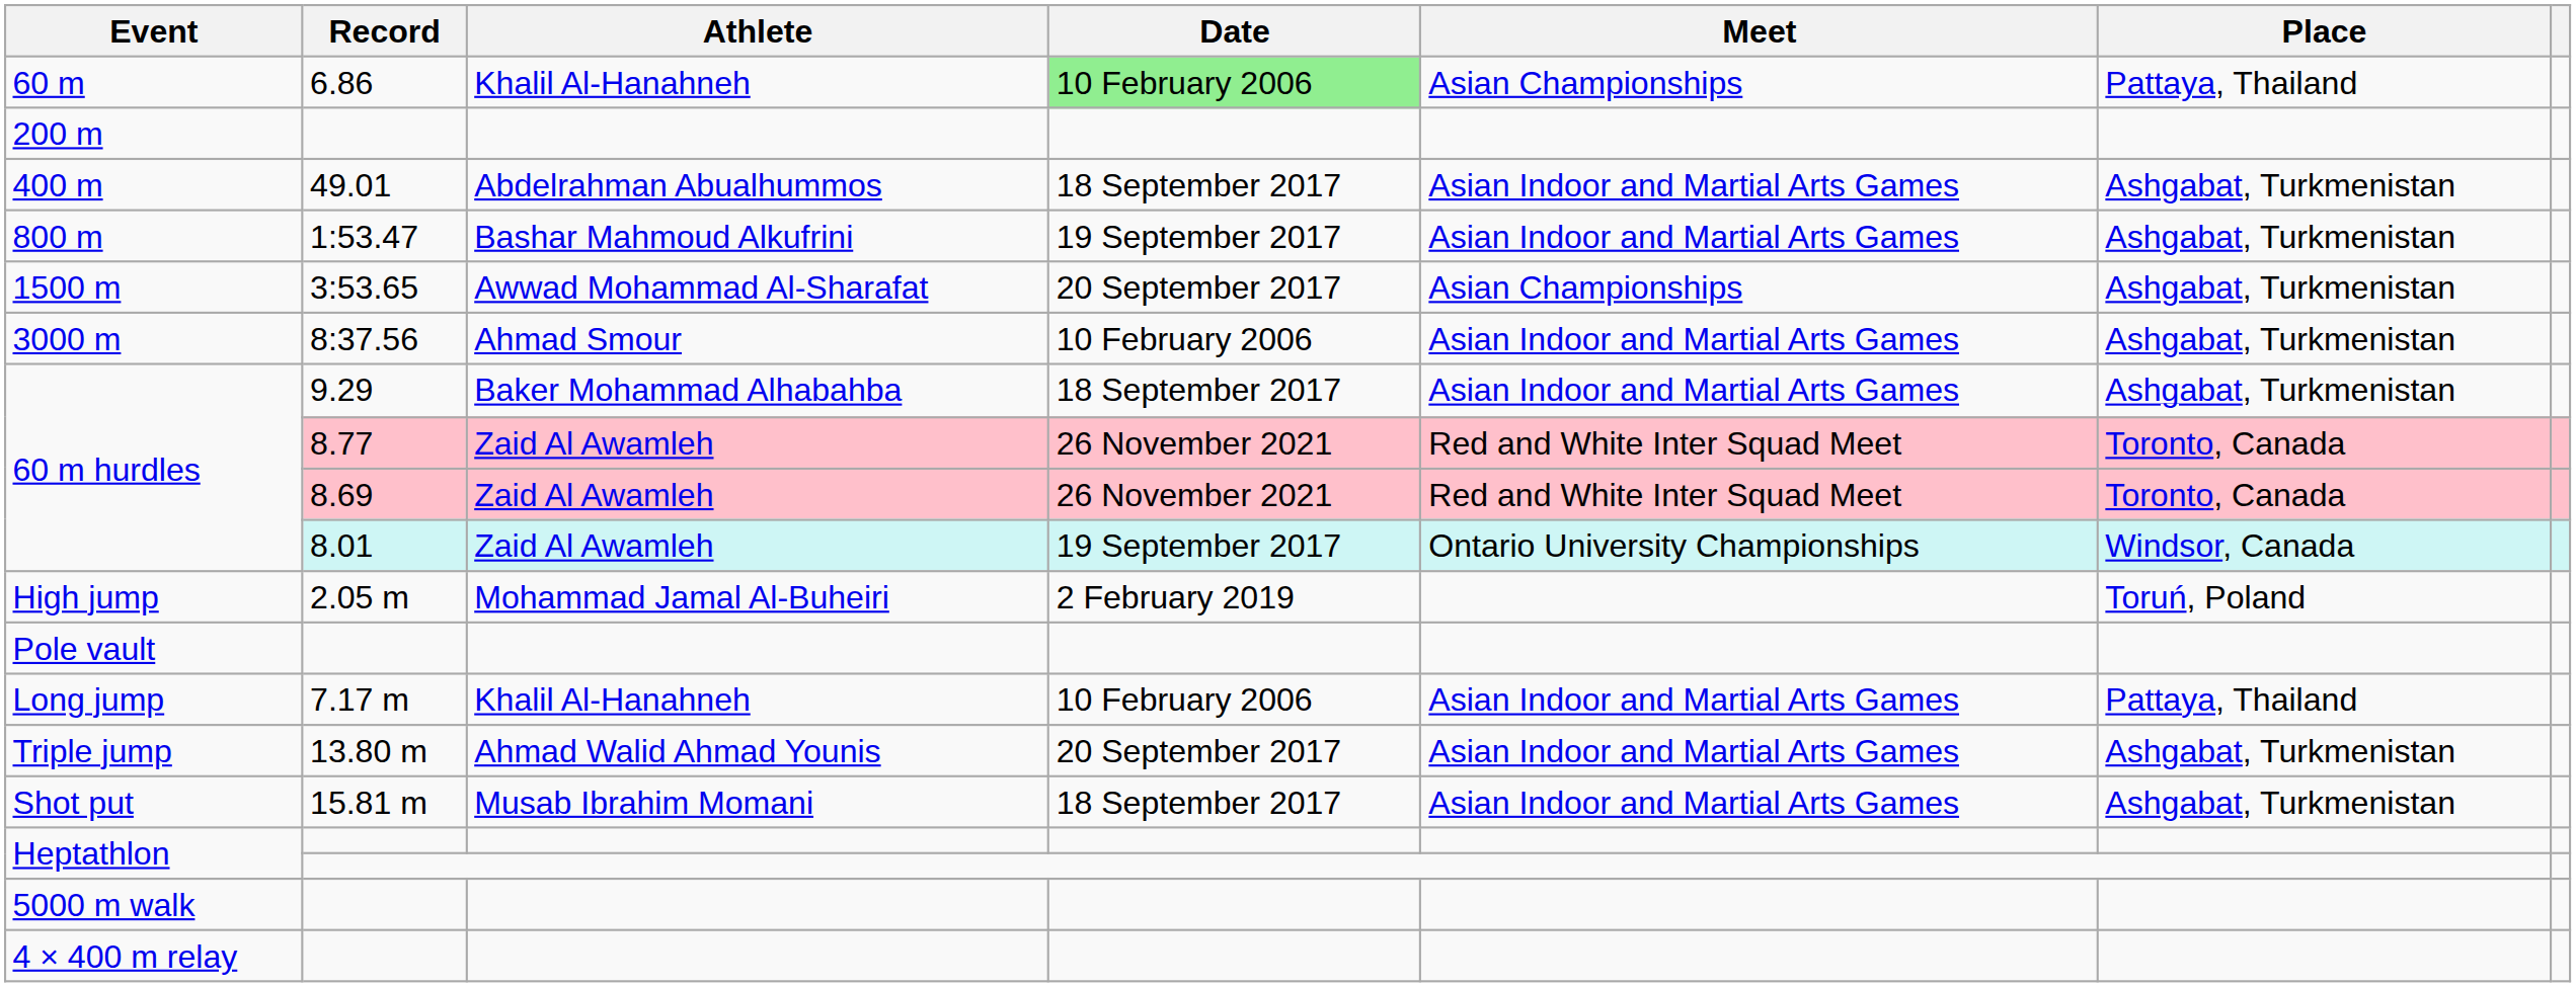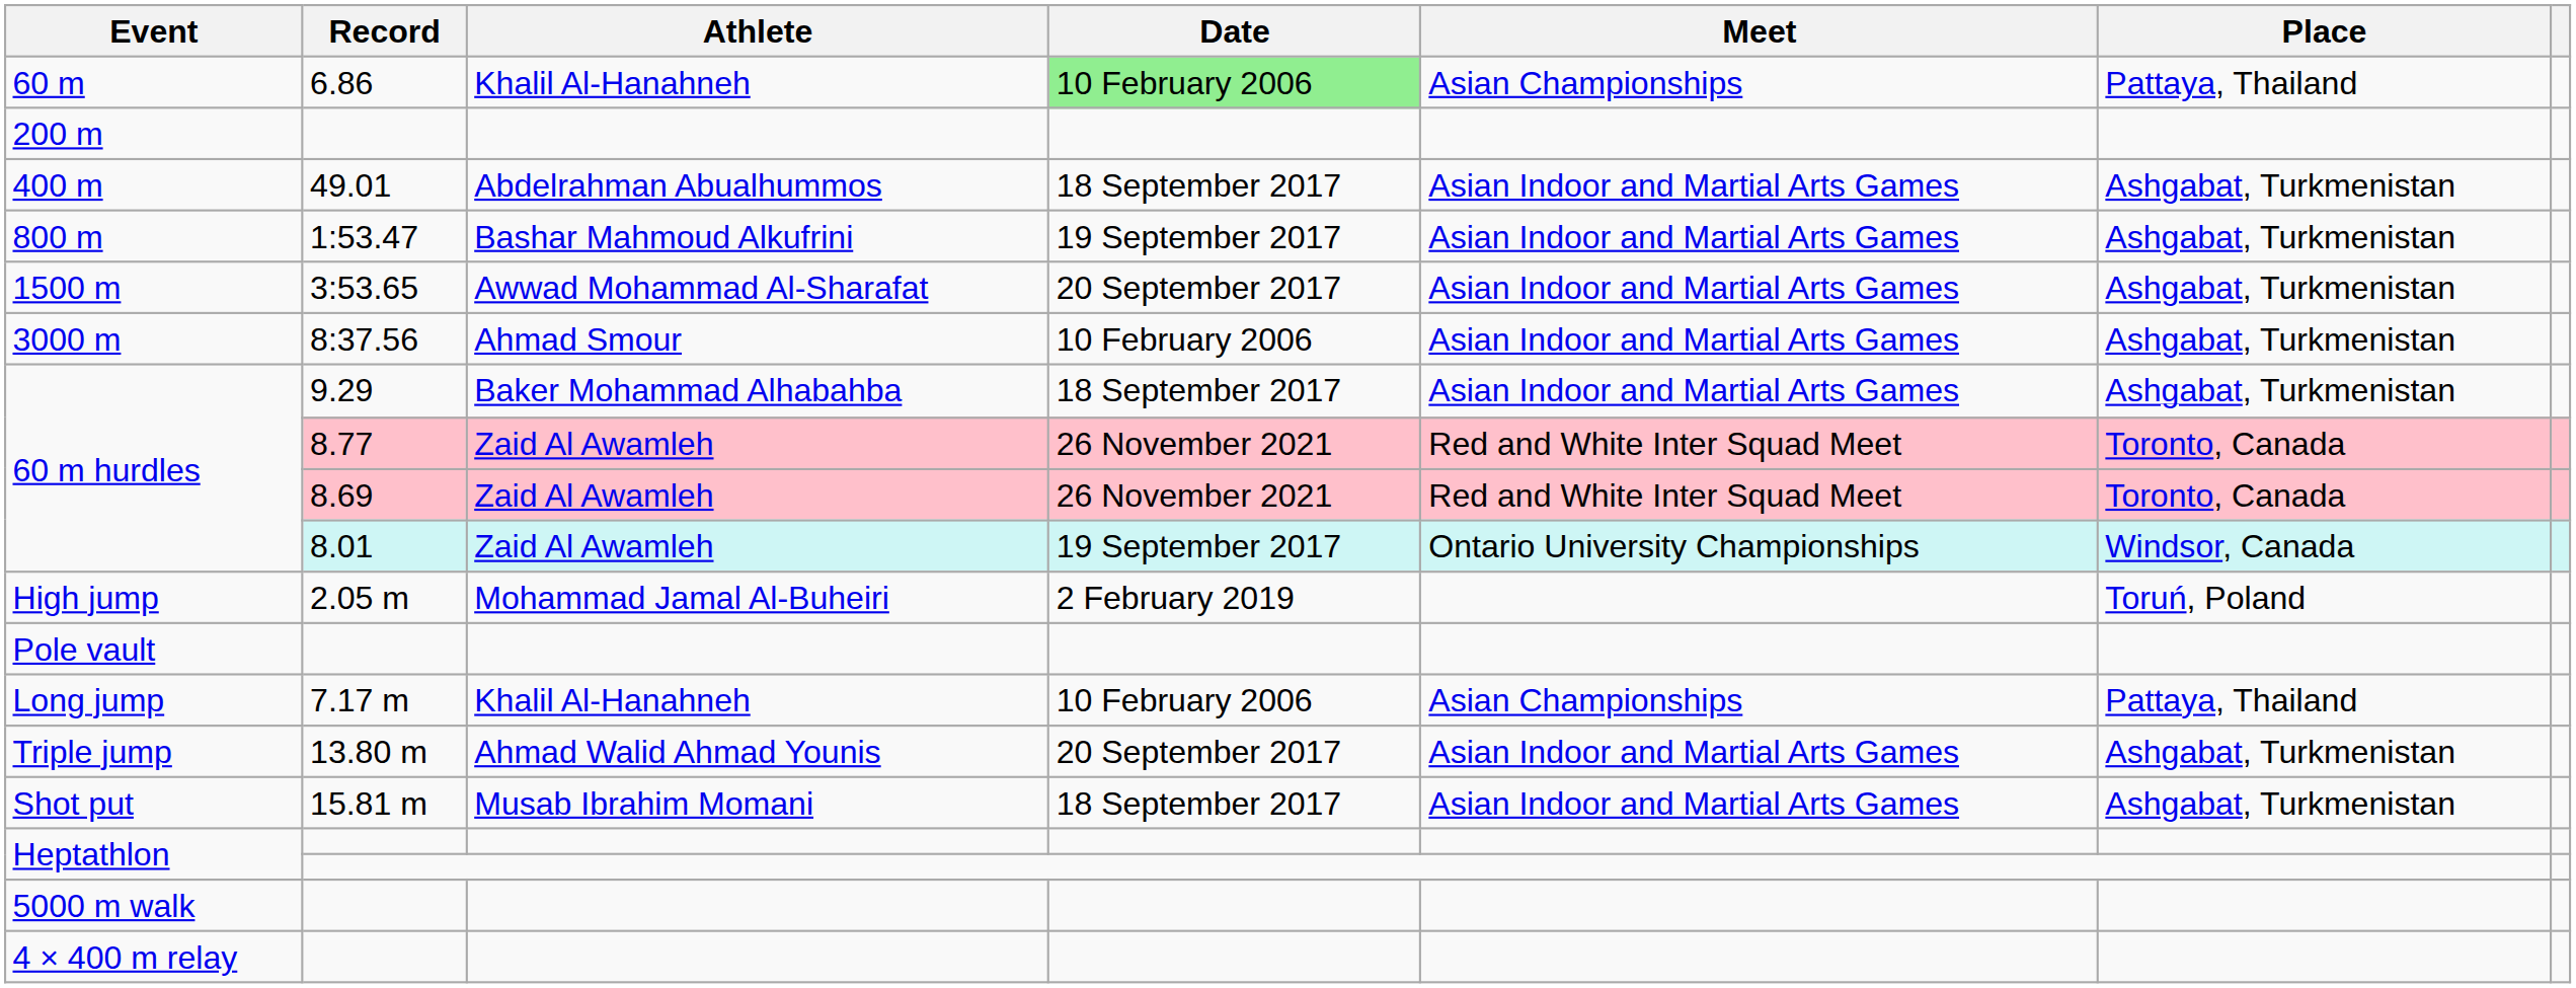 <table class="wikitable" style="font-size:95%; width: 95%;">
 <tr>
 <th>Event</th>
 <th>Record</th>
 <th>Athlete</th>
 <th>Date</th>
 <th>Meet</th>
 <th>Place</th>
 <th></th>
 </tr>
 <tr>
 <td><a href='#'>60 m</a></td>
 <td>6.86</td>
 <td><a href='#'>Khalil Al-Hanahneh</a></td>
 <td style="background: lightgreen;">10 February 2006</td>
 <td><a href='#'>Asian Championships</a></td>
 <td><a href='#'>Pattaya</a>, Thailand</td>
 <td></td>
 </tr>
 <tr>
 <td><a href='#'>200 m</a></td>
 <td></td>
 <td></td>
 <td></td>
 <td></td>
 <td></td>
 <td></td>
 </tr>
 <tr>
 <td><a href='#'>400 m</a></td>
 <td>49.01</td>
 <td><a href='#'>Abdelrahman Abualhummos</a></td>
 <td>18 September 2017</td>
 <td><a href='#'>Asian Indoor and Martial Arts Games</a></td>
 <td><a href='#'>Ashgabat</a>, Turkmenistan</td>
 <td></td>
 </tr>
 <tr>
 <td><a href='#'>800 m</a></td>
 <td>1:53.47</td>
 <td><a href='#'>Bashar Mahmoud Alkufrini</a></td>
 <td>19 September 2017</td>
 <td><a href='#'>Asian Indoor and Martial Arts Games</a></td>
 <td><a href='#'>Ashgabat</a>, Turkmenistan</td>
 <td></td>
 </tr>
 <tr>
 <td><a href='#'>1500 m</a></td>
 <td>3:53.65</td>
 <td><a href='#'>Awwad Mohammad Al-Sharafat</a></td>
 <td>20 September 2017</td>
-<td><a href='#'>Asian Championships</a></td>
+<td><a href='#'>Asian Indoor and Martial Arts Games</a></td>
 <td><a href='#'>Ashgabat</a>, Turkmenistan</td>
 <td></td>
 </tr>
 <tr>
 <td><a href='#'>3000 m</a></td>
 <td>8:37.56</td>
 <td><a href='#'>Ahmad Smour</a></td>
 <td>10 February 2006</td>
 <td><a href='#'>Asian Indoor and Martial Arts Games</a></td>
 <td><a href='#'>Ashgabat</a>, Turkmenistan</td>
 <td></td>
 </tr>
 <tr>
 <td rowspan=4><a href='#'>60 m hurdles</a></td>
 <td>9.29</td>
 <td><a href='#'>Baker Mohammad Alhabahba</a></td>
 <td>18 September 2017</td>
 <td><a href='#'>Asian Indoor and Martial Arts Games</a></td>
 <td><a href='#'>Ashgabat</a>, Turkmenistan</td>
 <td></td>
 </tr>
 <tr style="background:pink">
 <td>8.77</td>
 <td><a href='#'>Zaid Al Awamleh</a></td>
 <td>26 November 2021</td>
 <td>Red and White Inter Squad Meet</td>
 <td><a href='#'>Toronto</a>, Canada</td>
 <td></td>
 </tr>
 <tr style="background:pink">
 <td>8.69</td>
 <td><a href='#'>Zaid Al Awamleh</a></td>
 <td>26 November 2021</td>
 <td>Red and White Inter Squad Meet</td>
 <td><a href='#'>Toronto</a>, Canada</td>
 <td></td>
 </tr>
 <tr bgcolor="#CEF6F5">
 <td>8.01</td>
 <td><a href='#'>Zaid Al Awamleh</a></td>
 <td>19 September 2017</td>
 <td>Ontario University Championships</td>
 <td><a href='#'>Windsor</a>, Canada</td>
 <td></td>
 </tr>
 <tr>
 <td><a href='#'>High jump</a></td>
 <td>2.05 m</td>
 <td><a href='#'>Mohammad Jamal Al-Buheiri</a></td>
 <td>2 February 2019</td>
 <td></td>
 <td><a href='#'>Toruń</a>, Poland</td>
 <td></td>
 </tr>
 <tr>
 <td><a href='#'>Pole vault</a></td>
 <td></td>
 <td></td>
 <td></td>
 <td></td>
 <td></td>
 <td></td>
 </tr>
 <tr>
 <td><a href='#'>Long jump</a></td>
 <td>7.17 m</td>
 <td><a href='#'>Khalil Al-Hanahneh</a></td>
 <td>10 February 2006</td>
-<td><a href='#'>Asian Indoor and Martial Arts Games</a></td>
+<td><a href='#'>Asian Championships</a></td>
 <td><a href='#'>Pattaya</a>, Thailand</td>
 <td></td>
 </tr>
 <tr>
 <td><a href='#'>Triple jump</a></td>
 <td>13.80 m</td>
 <td><a href='#'>Ahmad Walid Ahmad Younis</a></td>
 <td>20 September 2017</td>
 <td><a href='#'>Asian Indoor and Martial Arts Games</a></td>
 <td><a href='#'>Ashgabat</a>, Turkmenistan</td>
 <td></td>
 </tr>
 <tr>
 <td><a href='#'>Shot put</a></td>
 <td>15.81 m</td>
 <td><a href='#'>Musab Ibrahim Momani</a></td>
 <td>18 September 2017</td>
 <td><a href='#'>Asian Indoor and Martial Arts Games</a></td>
 <td><a href='#'>Ashgabat</a>, Turkmenistan</td>
 <td></td>
 </tr>
 <tr>
 <td rowspan=2><a href='#'>Heptathlon</a></td>
 <td></td>
 <td></td>
 <td></td>
 <td></td>
 <td></td>
 <td></td>
 </tr>
 <tr>
 <td colspan=5></td>
 <td></td>
 </tr>
 <tr>
 <td><a href='#'>5000 m walk</a></td>
 <td></td>
 <td></td>
 <td></td>
 <td></td>
 <td></td>
 <td></td>
 </tr>
 <tr>
 <td><a href='#'>4 × 400 m relay</a></td>
 <td></td>
 <td></td>
 <td></td>
 <td></td>
 <td></td>
 <td></td>
 </tr>
 </table>
